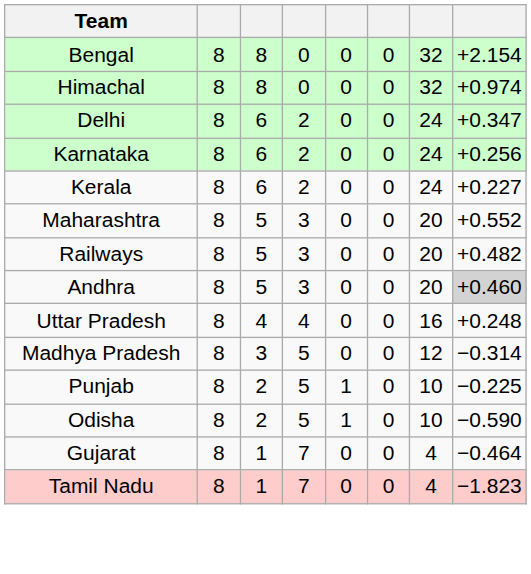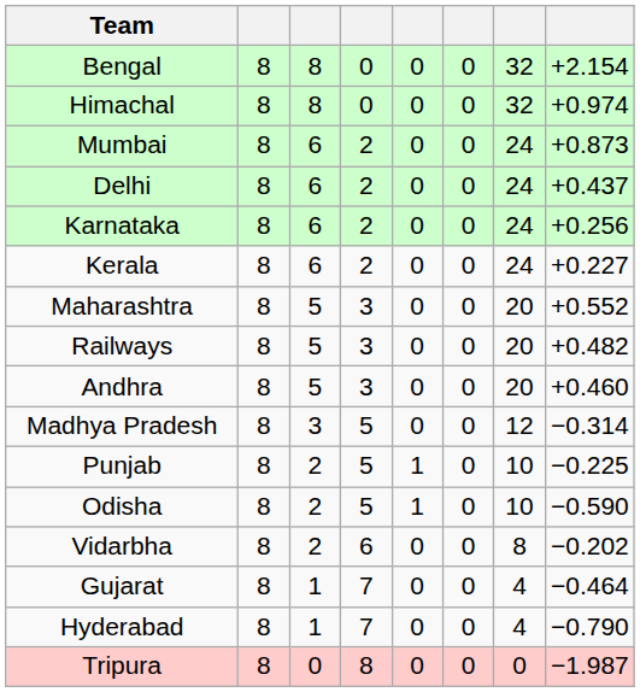 <table class="wikitable" style="text-align:center">
 <tr>
 <th style="width:140px;">Team</th>
 <th style="width:25px;"></th>
 <th style="width:25px;"></th>
 <th style="width:25px;"></th>
 <th style="width:25px;"></th>
 <th style="width:25px;"></th>
 <th style="width:25px;"></th>
 <th style="width:40px;"></th>
 </tr>
 <tr style="background:#cfc;">
 <td>Bengal</td>
 <td>8</td>
 <td>8</td>
 <td>0</td>
 <td>0</td>
 <td>0</td>
 <td>32</td>
 <td>+2.154</td>
 </tr>
 <tr style="background:#cfc;">
 <td>Himachal</td>
 <td>8</td>
 <td>8</td>
 <td>0</td>
 <td>0</td>
 <td>0</td>
 <td>32</td>
 <td>+0.974</td>
 </tr>
 <tr style="background:#cfc;">
+<td>Mumbai</td>
+<td>8</td>
+<td>6</td>
+<td>2</td>
+<td>0</td>
+<td>0</td>
+<td>24</td>
+<td>+0.873</td>
+</tr>
+<tr style="background:#cfc;">
 <td>Delhi</td>
 <td>8</td>
 <td>6</td>
 <td>2</td>
 <td>0</td>
 <td>0</td>
 <td>24</td>
-<td>+0.347</td>
+<td>+0.437</td>
 </tr>
 <tr style="background:#cfc;">
 <td>Karnataka</td>
 <td>8</td>
 <td>6</td>
 <td>2</td>
 <td>0</td>
 <td>0</td>
 <td>24</td>
 <td>+0.256</td>
 </tr>
 <tr>
 <td>Kerala</td>
 <td>8</td>
 <td>6</td>
 <td>2</td>
 <td>0</td>
 <td>0</td>
 <td>24</td>
 <td>+0.227</td>
 </tr>
 <tr>
 <td>Maharashtra</td>
 <td>8</td>
 <td>5</td>
 <td>3</td>
 <td>0</td>
 <td>0</td>
 <td>20</td>
 <td>+0.552</td>
 </tr>
 <tr>
 <td>Railways</td>
 <td>8</td>
 <td>5</td>
 <td>3</td>
 <td>0</td>
 <td>0</td>
 <td>20</td>
 <td>+0.482</td>
 </tr>
 <tr>
 <td>Andhra</td>
 <td>8</td>
 <td>5</td>
 <td>3</td>
 <td>0</td>
 <td>0</td>
 <td>20</td>
-<td style="background: lightgrey;">+0.460</td>
-</tr>
-<tr>
-<td>Uttar Pradesh</td>
-<td>8</td>
-<td>4</td>
-<td>4</td>
-<td>0</td>
-<td>0</td>
-<td>16</td>
-<td>+0.248</td>
+<td>+0.460</td>
 </tr>
 <tr>
 <td>Madhya Pradesh</td>
 <td>8</td>
 <td>3</td>
 <td>5</td>
 <td>0</td>
 <td>0</td>
 <td>12</td>
 <td>−0.314</td>
 </tr>
 <tr>
 <td>Punjab</td>
 <td>8</td>
 <td>2</td>
 <td>5</td>
 <td>1</td>
 <td>0</td>
 <td>10</td>
 <td>−0.225</td>
 </tr>
 <tr>
 <td>Odisha</td>
 <td>8</td>
 <td>2</td>
 <td>5</td>
 <td>1</td>
 <td>0</td>
 <td>10</td>
 <td>−0.590</td>
 </tr>
 <tr>
+<td>Vidarbha</td>
+<td>8</td>
+<td>2</td>
+<td>6</td>
+<td>0</td>
+<td>0</td>
+<td>8</td>
+<td>−0.202</td>
+</tr>
+<tr>
 <td>Gujarat</td>
 <td>8</td>
 <td>1</td>
 <td>7</td>
 <td>0</td>
 <td>0</td>
 <td>4</td>
 <td>−0.464</td>
 </tr>
-<tr style="background:#fcc">
-<td>Tamil Nadu</td>
+<tr>
+<td>Hyderabad</td>
 <td>8</td>
 <td>1</td>
 <td>7</td>
 <td>0</td>
 <td>0</td>
 <td>4</td>
-<td>−1.823</td>
+<td>−0.790</td>
+</tr>
+<tr style="background:#fcc">
+<td>Tripura</td>
+<td>8</td>
+<td>0</td>
+<td>8</td>
+<td>0</td>
+<td>0</td>
+<td>0</td>
+<td>−1.987</td>
 </tr>
 </table>
